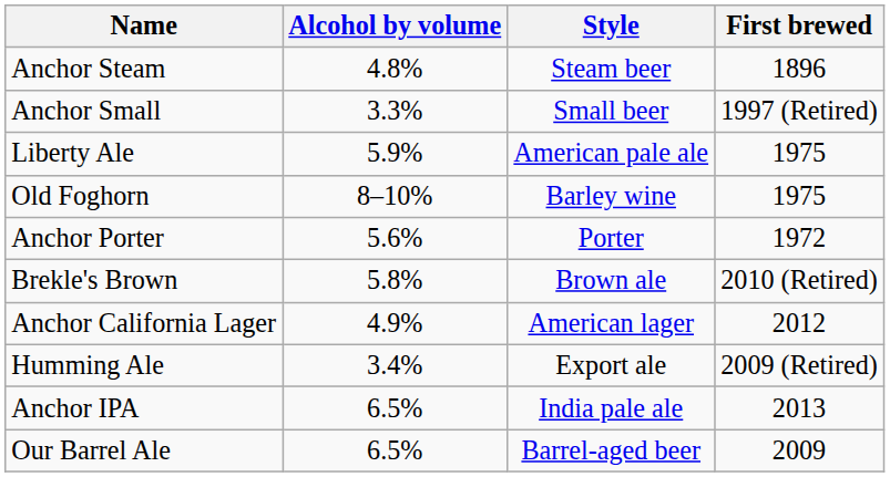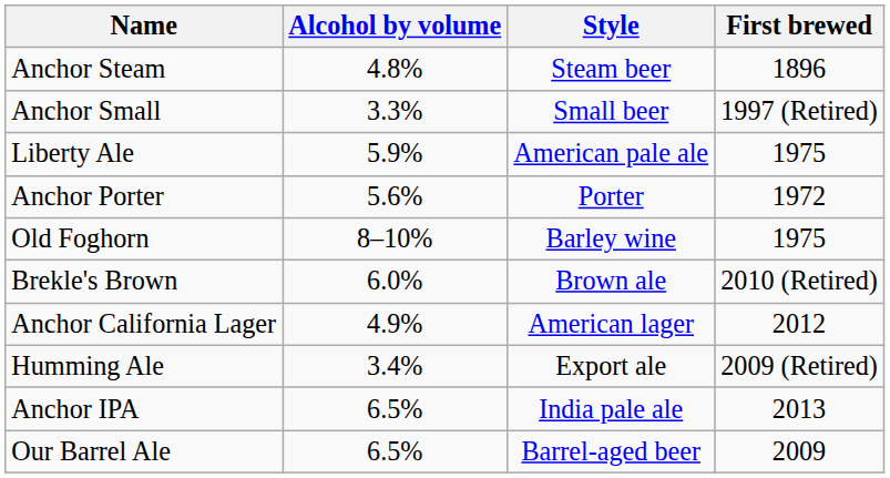 <table class="wikitable sortable" style="text-align:center">
 <tr>
 <th>Name</th>
 <th><a href='#'>Alcohol by volume</a></th>
 <th><a href='#'>Style</a></th>
 <th>First brewed</th>
 </tr>
 <tr>
 <td align=left>Anchor Steam</td>
 <td>4.8%</td>
 <td><a href='#'>Steam beer</a></td>
 <td>1896</td>
 </tr>
 <tr>
 <td align=left>Anchor Small</td>
 <td>3.3%</td>
 <td><a href='#'>Small beer</a></td>
 <td>1997 (Retired)</td>
 </tr>
 <tr>
 <td align=left>Liberty Ale</td>
 <td>5.9%</td>
 <td><a href='#'>American pale ale</a></td>
 <td>1975</td>
 </tr>
 <tr>
+<td align=left>Anchor Porter</td>
+<td>5.6%</td>
+<td><a href='#'>Porter</a></td>
+<td>1972</td>
+</tr>
+<tr>
 <td align=left>Old Foghorn</td>
 <td>8–10%</td>
 <td><a href='#'>Barley wine</a></td>
 <td>1975</td>
 </tr>
 <tr>
-<td align=left>Anchor Porter</td>
-<td>5.6%</td>
-<td><a href='#'>Porter</a></td>
-<td>1972</td>
-</tr>
-<tr>
 <td align=left>Brekle's Brown</td>
-<td>5.8%</td>
+<td>6.0%</td>
 <td><a href='#'>Brown ale</a></td>
 <td>2010 (Retired)</td>
 </tr>
 <tr>
 <td align=left>Anchor California Lager</td>
 <td>4.9%</td>
 <td><a href='#'>American lager</a></td>
 <td>2012</td>
 </tr>
 <tr>
 <td align=left>Humming Ale</td>
 <td>3.4%</td>
 <td>Export ale</td>
 <td>2009 (Retired)</td>
 </tr>
 <tr>
 <td align=left>Anchor IPA</td>
 <td>6.5%</td>
 <td><a href='#'>India pale ale</a></td>
 <td>2013</td>
 </tr>
 <tr>
 <td align=left>Our Barrel Ale</td>
 <td>6.5%</td>
 <td><a href='#'>Barrel-aged beer</a></td>
 <td>2009</td>
 </tr>
 </table>
